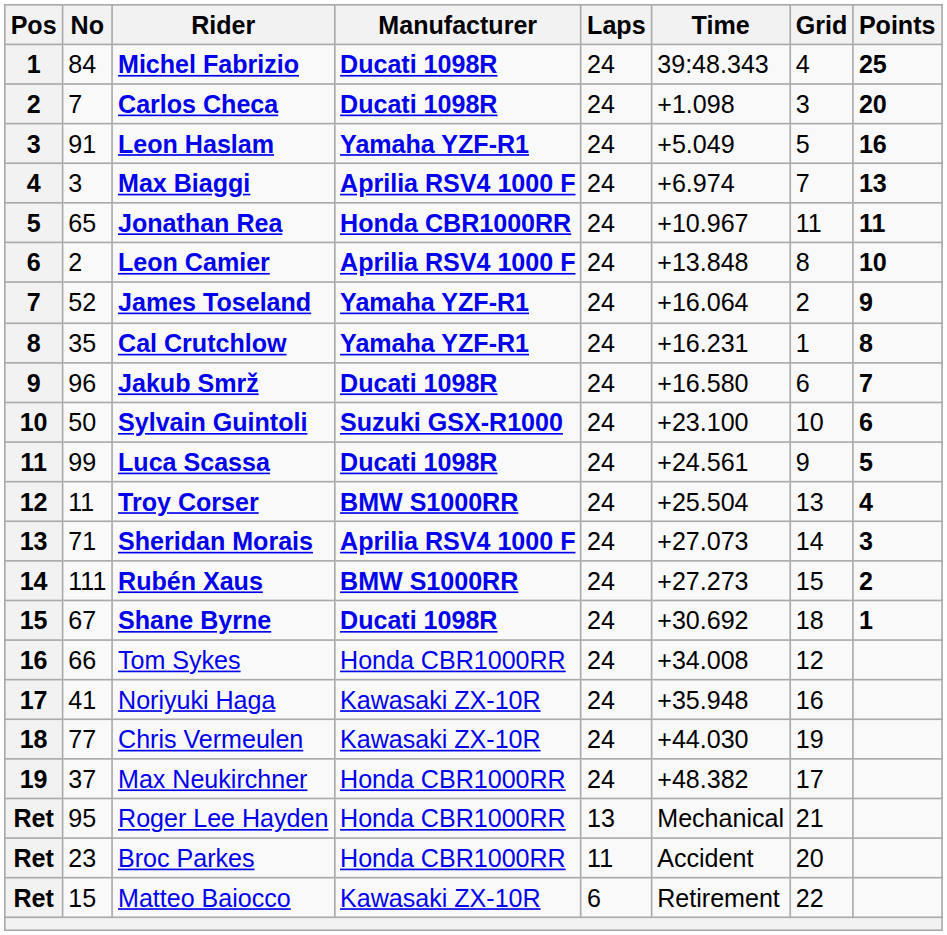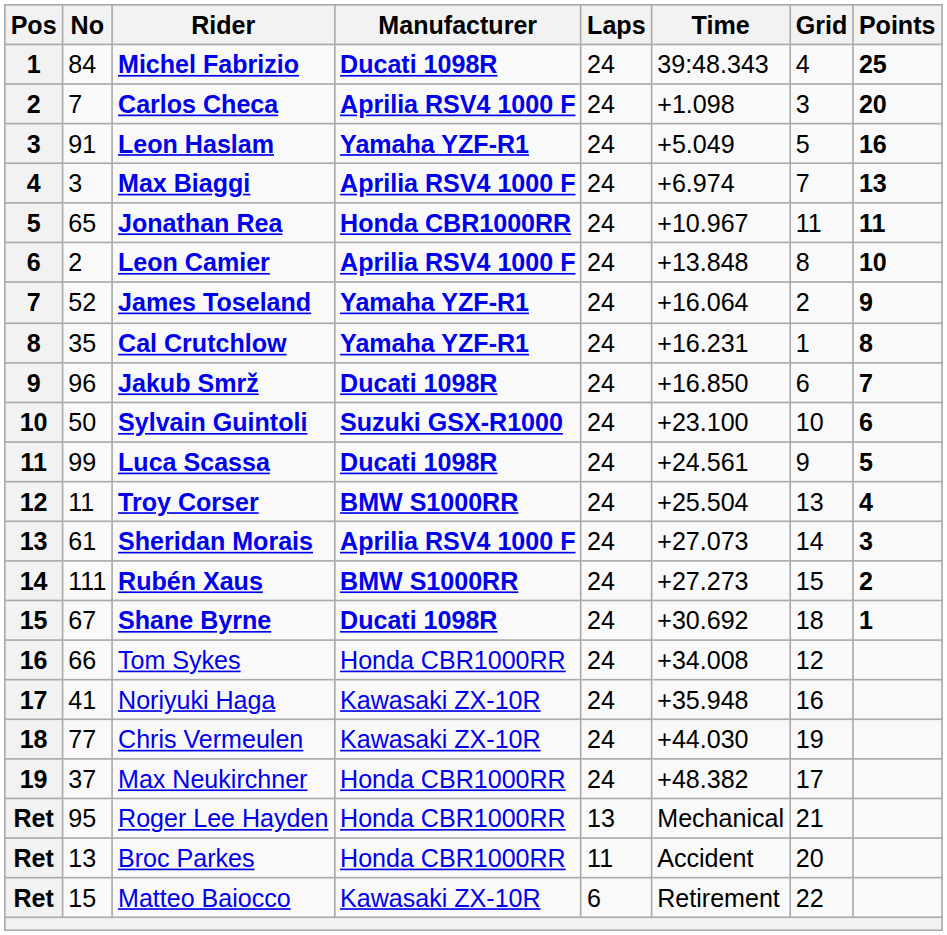 <table class="wikitable" style="font-size: 95%;">
 <tr>
 <th>Pos</th>
 <th>No</th>
 <th>Rider</th>
 <th>Manufacturer</th>
 <th>Laps</th>
 <th>Time</th>
 <th>Grid</th>
 <th>Points</th>
 </tr>
 <tr>
 <th>1</th>
 <td>84</td>
 <td> <strong><a href='#'>Michel Fabrizio</a></strong></td>
 <td><strong><a href='#'>Ducati 1098R</a></strong></td>
 <td>24</td>
 <td>39:48.343</td>
 <td>4</td>
 <td><strong>25</strong></td>
 </tr>
 <tr>
 <th>2</th>
 <td>7</td>
 <td> <strong><a href='#'>Carlos Checa</a></strong></td>
-<td><strong><a href='#'>Ducati 1098R</a></strong></td>
+<td><strong><a href='#'>Aprilia RSV4 1000 F</a></strong></td>
 <td>24</td>
 <td>+1.098</td>
 <td>3</td>
 <td><strong>20</strong></td>
 </tr>
 <tr>
 <th>3</th>
 <td>91</td>
 <td> <strong><a href='#'>Leon Haslam</a></strong></td>
 <td><strong><a href='#'>Yamaha YZF-R1</a></strong></td>
 <td>24</td>
 <td>+5.049</td>
 <td>5</td>
 <td><strong>16</strong></td>
 </tr>
 <tr>
 <th>4</th>
 <td>3</td>
 <td> <strong><a href='#'>Max Biaggi</a></strong></td>
 <td><strong><a href='#'>Aprilia RSV4 1000 F</a></strong></td>
 <td>24</td>
 <td>+6.974</td>
 <td>7</td>
 <td><strong>13</strong></td>
 </tr>
 <tr>
 <th>5</th>
 <td>65</td>
 <td> <strong><a href='#'>Jonathan Rea</a></strong></td>
 <td><strong><a href='#'>Honda CBR1000RR</a></strong></td>
 <td>24</td>
 <td>+10.967</td>
 <td>11</td>
 <td><strong>11</strong></td>
 </tr>
 <tr>
 <th>6</th>
 <td>2</td>
 <td> <strong><a href='#'>Leon Camier</a></strong></td>
 <td><strong><a href='#'>Aprilia RSV4 1000 F</a></strong></td>
 <td>24</td>
 <td>+13.848</td>
 <td>8</td>
 <td><strong>10</strong></td>
 </tr>
 <tr>
 <th>7</th>
 <td>52</td>
 <td> <strong><a href='#'>James Toseland</a></strong></td>
 <td><strong><a href='#'>Yamaha YZF-R1</a></strong></td>
 <td>24</td>
 <td>+16.064</td>
 <td>2</td>
 <td><strong>9</strong></td>
 </tr>
 <tr>
 <th>8</th>
 <td>35</td>
 <td> <strong><a href='#'>Cal Crutchlow</a></strong></td>
 <td><strong><a href='#'>Yamaha YZF-R1</a></strong></td>
 <td>24</td>
 <td>+16.231</td>
 <td>1</td>
 <td><strong>8</strong></td>
 </tr>
 <tr>
 <th>9</th>
 <td>96</td>
 <td> <strong><a href='#'>Jakub Smrž</a></strong></td>
 <td><strong><a href='#'>Ducati 1098R</a></strong></td>
 <td>24</td>
-<td>+16.580</td>
+<td>+16.850</td>
 <td>6</td>
 <td><strong>7</strong></td>
 </tr>
 <tr>
 <th>10</th>
 <td>50</td>
 <td> <strong><a href='#'>Sylvain Guintoli</a></strong></td>
 <td><strong><a href='#'>Suzuki GSX-R1000</a></strong></td>
 <td>24</td>
 <td>+23.100</td>
 <td>10</td>
 <td><strong>6</strong></td>
 </tr>
 <tr>
 <th>11</th>
 <td>99</td>
 <td> <strong><a href='#'>Luca Scassa</a></strong></td>
 <td><strong><a href='#'>Ducati 1098R</a></strong></td>
 <td>24</td>
 <td>+24.561</td>
 <td>9</td>
 <td><strong>5</strong></td>
 </tr>
 <tr>
 <th>12</th>
 <td>11</td>
 <td> <strong><a href='#'>Troy Corser</a></strong></td>
 <td><strong><a href='#'>BMW S1000RR</a></strong></td>
 <td>24</td>
 <td>+25.504</td>
 <td>13</td>
 <td><strong>4</strong></td>
 </tr>
 <tr>
 <th>13</th>
-<td>71</td>
+<td>61</td>
 <td> <strong><a href='#'>Sheridan Morais</a></strong></td>
 <td><strong><a href='#'>Aprilia RSV4 1000 F</a></strong></td>
 <td>24</td>
 <td>+27.073</td>
 <td>14</td>
 <td><strong>3</strong></td>
 </tr>
 <tr>
 <th>14</th>
 <td>111</td>
 <td> <strong><a href='#'>Rubén Xaus</a></strong></td>
 <td><strong><a href='#'>BMW S1000RR</a></strong></td>
 <td>24</td>
 <td>+27.273</td>
 <td>15</td>
 <td><strong>2</strong></td>
 </tr>
 <tr>
 <th>15</th>
 <td>67</td>
 <td> <strong><a href='#'>Shane Byrne</a></strong></td>
 <td><strong><a href='#'>Ducati 1098R</a></strong></td>
 <td>24</td>
 <td>+30.692</td>
 <td>18</td>
 <td><strong>1</strong></td>
 </tr>
 <tr>
 <th>16</th>
 <td>66</td>
 <td> <a href='#'>Tom Sykes</a></td>
 <td><a href='#'>Honda CBR1000RR</a></td>
 <td>24</td>
 <td>+34.008</td>
 <td>12</td>
 <td></td>
 </tr>
 <tr>
 <th>17</th>
 <td>41</td>
 <td> <a href='#'>Noriyuki Haga</a></td>
 <td><a href='#'>Kawasaki ZX-10R</a></td>
 <td>24</td>
 <td>+35.948</td>
 <td>16</td>
 <td></td>
 </tr>
 <tr>
 <th>18</th>
 <td>77</td>
 <td> <a href='#'>Chris Vermeulen</a></td>
 <td><a href='#'>Kawasaki ZX-10R</a></td>
 <td>24</td>
 <td>+44.030</td>
 <td>19</td>
 <td></td>
 </tr>
 <tr>
 <th>19</th>
 <td>37</td>
 <td> <a href='#'>Max Neukirchner</a></td>
 <td><a href='#'>Honda CBR1000RR</a></td>
 <td>24</td>
 <td>+48.382</td>
 <td>17</td>
 <td></td>
 </tr>
 <tr>
 <th>Ret</th>
 <td>95</td>
 <td> <a href='#'>Roger Lee Hayden</a></td>
 <td><a href='#'>Honda CBR1000RR</a></td>
 <td>13</td>
 <td>Mechanical</td>
 <td>21</td>
 <td></td>
 </tr>
 <tr>
 <th>Ret</th>
-<td>23</td>
+<td>13</td>
 <td> <a href='#'>Broc Parkes</a></td>
 <td><a href='#'>Honda CBR1000RR</a></td>
 <td>11</td>
 <td>Accident</td>
 <td>20</td>
 <td></td>
 </tr>
 <tr>
 <th>Ret</th>
 <td>15</td>
 <td> <a href='#'>Matteo Baiocco</a></td>
 <td><a href='#'>Kawasaki ZX-10R</a></td>
 <td>6</td>
 <td>Retirement</td>
 <td>22</td>
 <td></td>
 </tr>
 <tr>
 <th colspan=8></th>
 </tr>
 <tr>
 </tr>
 </table>
